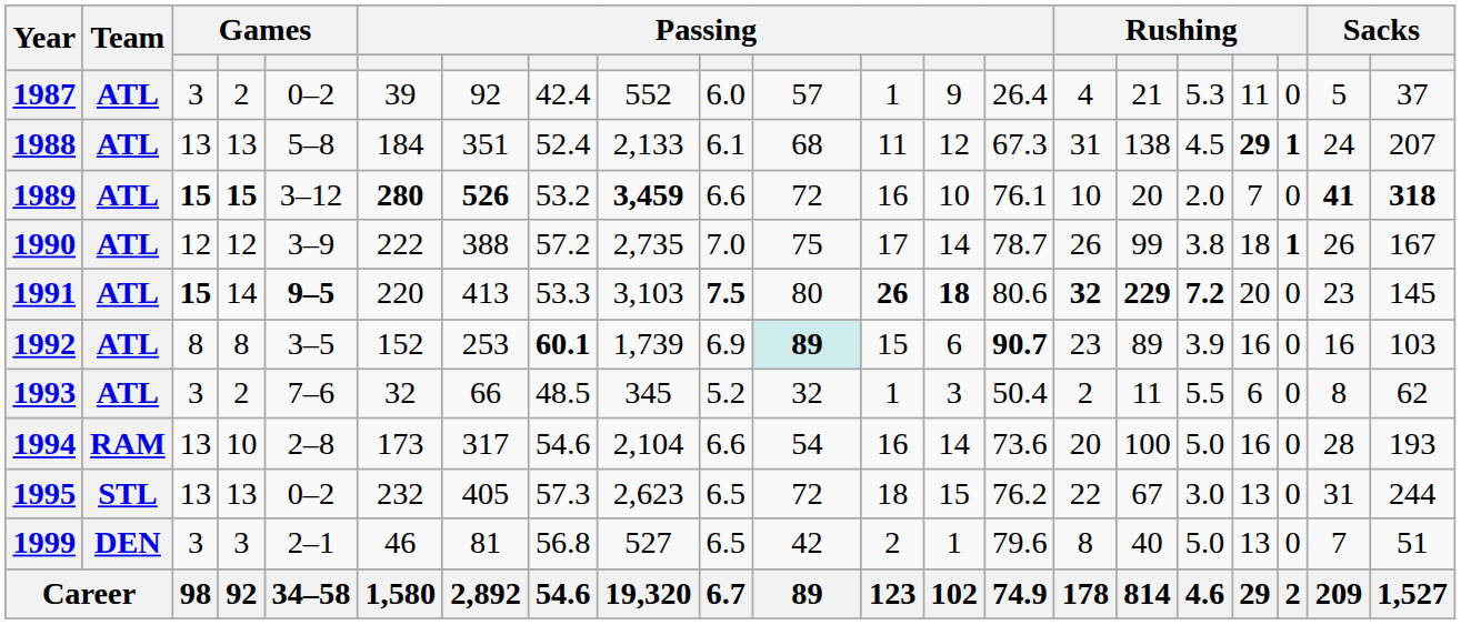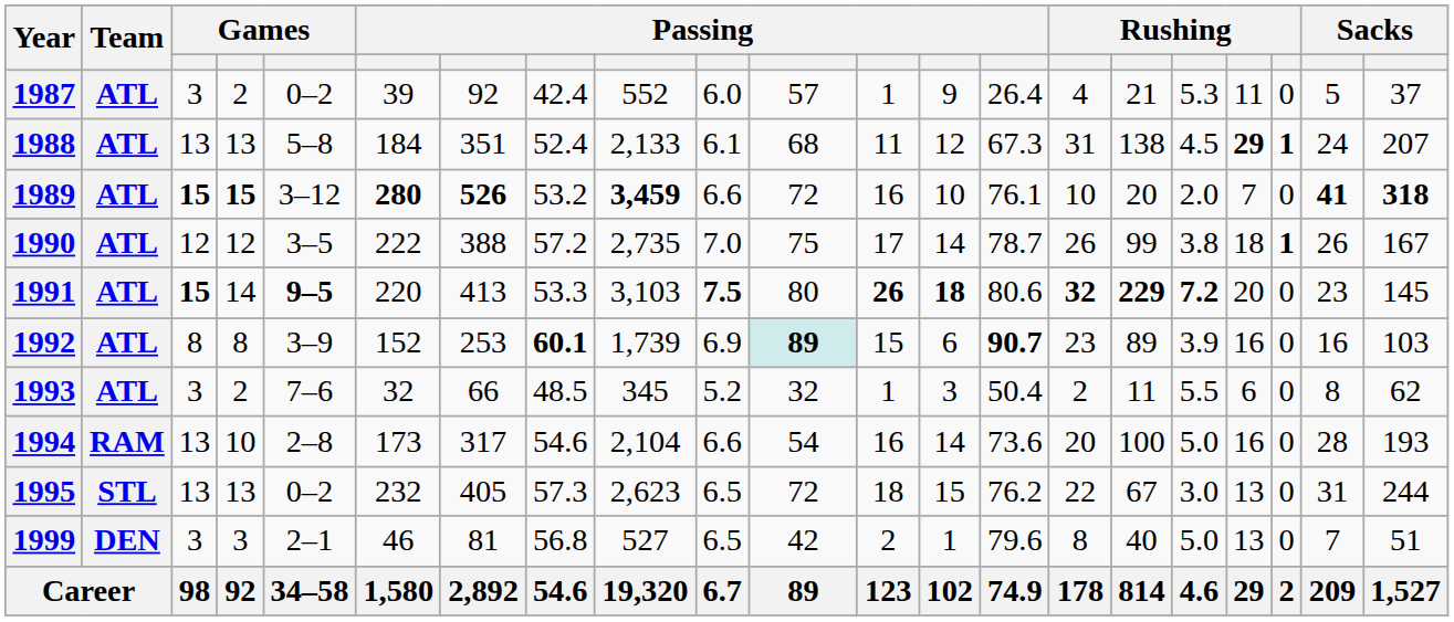 <table class="wikitable" style="text-align:center;">
 <tr>
 <th rowspan="2">Year</th>
 <th rowspan="2">Team</th>
 <th colspan="3">Games</th>
 <th colspan="9">Passing</th>
 <th colspan="5">Rushing</th>
 <th colspan="2">Sacks</th>
 </tr>
 <tr>
 <th></th>
 <th></th>
 <th></th>
 <th></th>
 <th></th>
 <th></th>
 <th></th>
 <th></th>
 <th></th>
 <th></th>
 <th></th>
 <th></th>
 <th></th>
 <th></th>
 <th></th>
 <th></th>
 <th></th>
 <th></th>
 <th></th>
 </tr>
 <tr>
 <th><a href='#'>1987</a></th>
 <th><a href='#'>ATL</a></th>
 <td>3</td>
 <td>2</td>
 <td>0–2</td>
 <td>39</td>
 <td>92</td>
 <td>42.4</td>
 <td>552</td>
 <td>6.0</td>
 <td>57</td>
 <td>1</td>
 <td>9</td>
 <td>26.4</td>
 <td>4</td>
 <td>21</td>
 <td>5.3</td>
 <td>11</td>
 <td>0</td>
 <td>5</td>
 <td>37</td>
 </tr>
 <tr>
 <th><a href='#'>1988</a></th>
 <th><a href='#'>ATL</a></th>
 <td>13</td>
 <td>13</td>
 <td>5–8</td>
 <td>184</td>
 <td>351</td>
 <td>52.4</td>
 <td>2,133</td>
 <td>6.1</td>
 <td>68</td>
 <td>11</td>
 <td>12</td>
 <td>67.3</td>
 <td>31</td>
 <td>138</td>
 <td>4.5</td>
 <td><strong>29</strong></td>
 <td><strong>1</strong></td>
 <td>24</td>
 <td>207</td>
 </tr>
 <tr>
 <th><a href='#'>1989</a></th>
 <th><a href='#'>ATL</a></th>
 <td><strong>15</strong></td>
 <td><strong>15</strong></td>
 <td>3–12</td>
 <td><strong>280</strong></td>
 <td><strong>526</strong></td>
 <td>53.2</td>
 <td><strong>3,459</strong></td>
 <td>6.6</td>
 <td>72</td>
 <td>16</td>
 <td>10</td>
 <td>76.1</td>
 <td>10</td>
 <td>20</td>
 <td>2.0</td>
 <td>7</td>
 <td>0</td>
 <td><strong>41</strong></td>
 <td><strong>318</strong></td>
 </tr>
 <tr>
 <th><a href='#'>1990</a></th>
 <th><a href='#'>ATL</a></th>
 <td>12</td>
 <td>12</td>
-<td>3–9</td>
+<td>3–5</td>
 <td>222</td>
 <td>388</td>
 <td>57.2</td>
 <td>2,735</td>
 <td>7.0</td>
 <td>75</td>
 <td>17</td>
 <td>14</td>
 <td>78.7</td>
 <td>26</td>
 <td>99</td>
 <td>3.8</td>
 <td>18</td>
 <td><strong>1</strong></td>
 <td>26</td>
 <td>167</td>
 </tr>
 <tr>
 <th><a href='#'>1991</a></th>
 <th><a href='#'>ATL</a></th>
 <td><strong>15</strong></td>
 <td>14</td>
 <td><strong>9–5</strong></td>
 <td>220</td>
 <td>413</td>
 <td>53.3</td>
 <td>3,103</td>
 <td><strong>7.5</strong></td>
 <td>80</td>
 <td><strong>26</strong></td>
 <td><strong>18</strong></td>
 <td>80.6</td>
 <td><strong>32</strong></td>
 <td><strong>229</strong></td>
 <td><strong>7.2</strong></td>
 <td>20</td>
 <td>0</td>
 <td>23</td>
 <td>145</td>
 </tr>
 <tr>
 <th><a href='#'>1992</a></th>
 <th><a href='#'>ATL</a></th>
 <td>8</td>
 <td>8</td>
-<td>3–5</td>
+<td>3–9</td>
 <td>152</td>
 <td>253</td>
 <td><strong>60.1</strong></td>
 <td>1,739</td>
 <td>6.9</td>
 <td style="background:#cfecec; width:3em;"><strong>89</strong></td>
 <td>15</td>
 <td>6</td>
 <td><strong>90.7</strong></td>
 <td>23</td>
 <td>89</td>
 <td>3.9</td>
 <td>16</td>
 <td>0</td>
 <td>16</td>
 <td>103</td>
 </tr>
 <tr>
 <th><a href='#'>1993</a></th>
 <th><a href='#'>ATL</a></th>
 <td>3</td>
 <td>2</td>
 <td>7–6</td>
 <td>32</td>
 <td>66</td>
 <td>48.5</td>
 <td>345</td>
 <td>5.2</td>
 <td>32</td>
 <td>1</td>
 <td>3</td>
 <td>50.4</td>
 <td>2</td>
 <td>11</td>
 <td>5.5</td>
 <td>6</td>
 <td>0</td>
 <td>8</td>
 <td>62</td>
 </tr>
 <tr>
 <th><a href='#'>1994</a></th>
 <th><a href='#'>RAM</a></th>
 <td>13</td>
 <td>10</td>
 <td>2–8</td>
 <td>173</td>
 <td>317</td>
 <td>54.6</td>
 <td>2,104</td>
 <td>6.6</td>
 <td>54</td>
 <td>16</td>
 <td>14</td>
 <td>73.6</td>
 <td>20</td>
 <td>100</td>
 <td>5.0</td>
 <td>16</td>
 <td>0</td>
 <td>28</td>
 <td>193</td>
 </tr>
 <tr>
 <th><a href='#'>1995</a></th>
 <th><a href='#'>STL</a></th>
 <td>13</td>
 <td>13</td>
 <td>0–2</td>
 <td>232</td>
 <td>405</td>
 <td>57.3</td>
 <td>2,623</td>
 <td>6.5</td>
 <td>72</td>
 <td>18</td>
 <td>15</td>
 <td>76.2</td>
 <td>22</td>
 <td>67</td>
 <td>3.0</td>
 <td>13</td>
 <td>0</td>
 <td>31</td>
 <td>244</td>
 </tr>
 <tr>
 <th><a href='#'>1999</a></th>
 <th><a href='#'>DEN</a></th>
 <td>3</td>
 <td>3</td>
 <td>2–1</td>
 <td>46</td>
 <td>81</td>
 <td>56.8</td>
 <td>527</td>
 <td>6.5</td>
 <td>42</td>
 <td>2</td>
 <td>1</td>
 <td>79.6</td>
 <td>8</td>
 <td>40</td>
 <td>5.0</td>
 <td>13</td>
 <td>0</td>
 <td>7</td>
 <td>51</td>
 </tr>
 <tr>
 <th colspan="2">Career</th>
 <th>98</th>
 <th>92</th>
 <th>34–58</th>
 <th>1,580</th>
 <th>2,892</th>
 <th>54.6</th>
 <th>19,320</th>
 <th>6.7</th>
 <th>89</th>
 <th>123</th>
 <th>102</th>
 <th>74.9</th>
 <th>178</th>
 <th>814</th>
 <th>4.6</th>
 <th>29</th>
 <th>2</th>
 <th>209</th>
 <th>1,527</th>
 </tr>
 </table>
